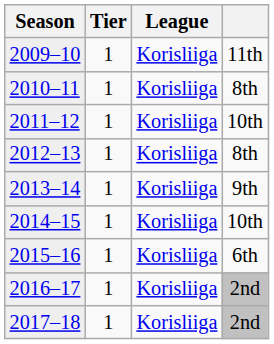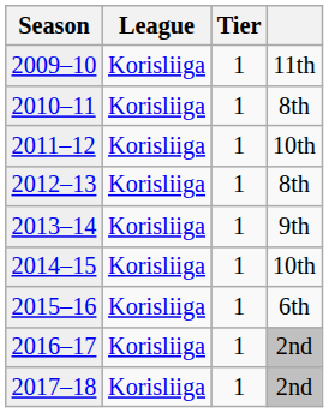 <table class="wikitable" style="font-size:85%;">
 <tr bgcolor=>
 <th>Season</th>
+<th>League</th>
 <th>Tier</th>
-<th>League</th>
 <th></th>
 </tr>
 <tr>
 <td style="background:#efefef;"><a href='#'>2009–10</a></td>
+<td><a href='#'>Korisliiga</a></td>
 <td align="center">1</td>
-<td><a href='#'>Korisliiga</a></td>
 <td align="center">11th</td>
 </tr>
 <tr>
 <td style="background:#efefef;"><a href='#'>2010–11</a></td>
+<td><a href='#'>Korisliiga</a></td>
 <td align="center">1</td>
-<td><a href='#'>Korisliiga</a></td>
 <td align="center">8th</td>
 </tr>
 <tr>
 <td style="background:#efefef;"><a href='#'>2011–12</a></td>
+<td><a href='#'>Korisliiga</a></td>
 <td align="center">1</td>
-<td><a href='#'>Korisliiga</a></td>
 <td align="center">10th</td>
 </tr>
 <tr>
 <td style="background:#efefef;"><a href='#'>2012–13</a></td>
+<td><a href='#'>Korisliiga</a></td>
 <td align="center">1</td>
-<td><a href='#'>Korisliiga</a></td>
 <td align="center">8th</td>
 </tr>
 <tr>
 <td style="background:#efefef;"><a href='#'>2013–14</a></td>
+<td><a href='#'>Korisliiga</a></td>
 <td align="center">1</td>
-<td><a href='#'>Korisliiga</a></td>
 <td align="center">9th</td>
 </tr>
 <tr>
 <td style="background:#efefef;"><a href='#'>2014–15</a></td>
+<td><a href='#'>Korisliiga</a></td>
 <td align="center">1</td>
-<td><a href='#'>Korisliiga</a></td>
 <td align="center">10th</td>
 </tr>
 <tr>
 <td style="background:#efefef;"><a href='#'>2015–16</a></td>
+<td><a href='#'>Korisliiga</a></td>
 <td align="center">1</td>
-<td><a href='#'>Korisliiga</a></td>
 <td align="center">6th</td>
 </tr>
 <tr>
 <td style="background:#efefef;"><a href='#'>2016–17</a></td>
+<td><a href='#'>Korisliiga</a></td>
 <td align="center">1</td>
-<td><a href='#'>Korisliiga</a></td>
 <td align="center" bgcolor=silver>2nd</td>
 </tr>
 <tr>
 <td style="background:#efefef;"><a href='#'>2017–18</a></td>
+<td><a href='#'>Korisliiga</a></td>
 <td align="center">1</td>
-<td><a href='#'>Korisliiga</a></td>
 <td align="center" bgcolor=silver>2nd</td>
 </tr>
 </table>
